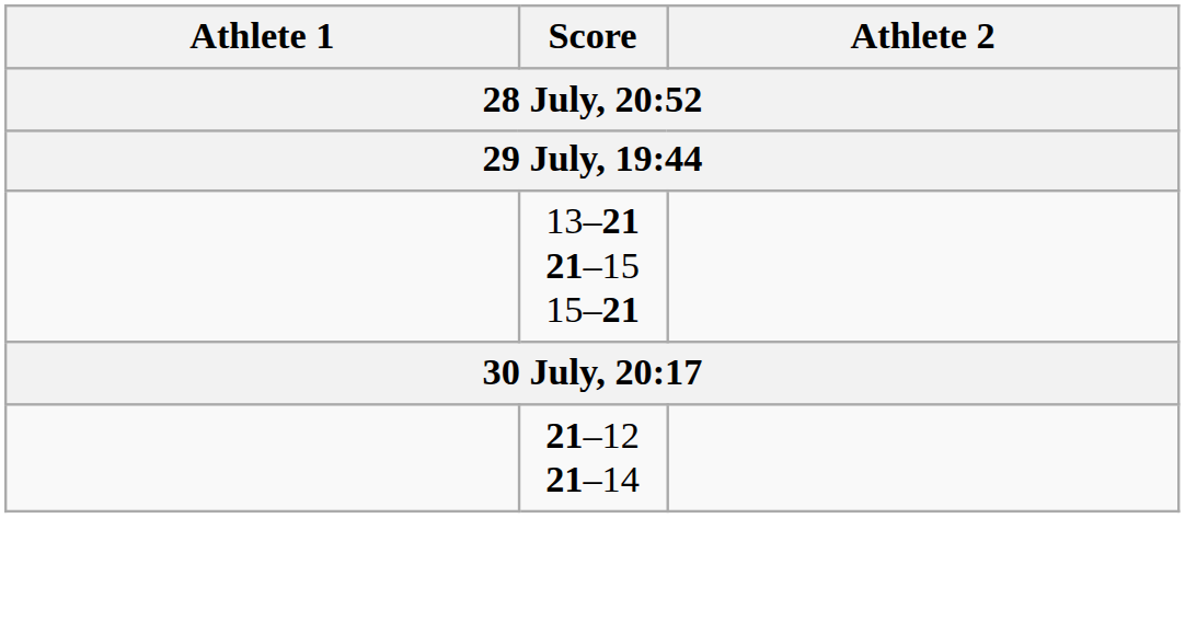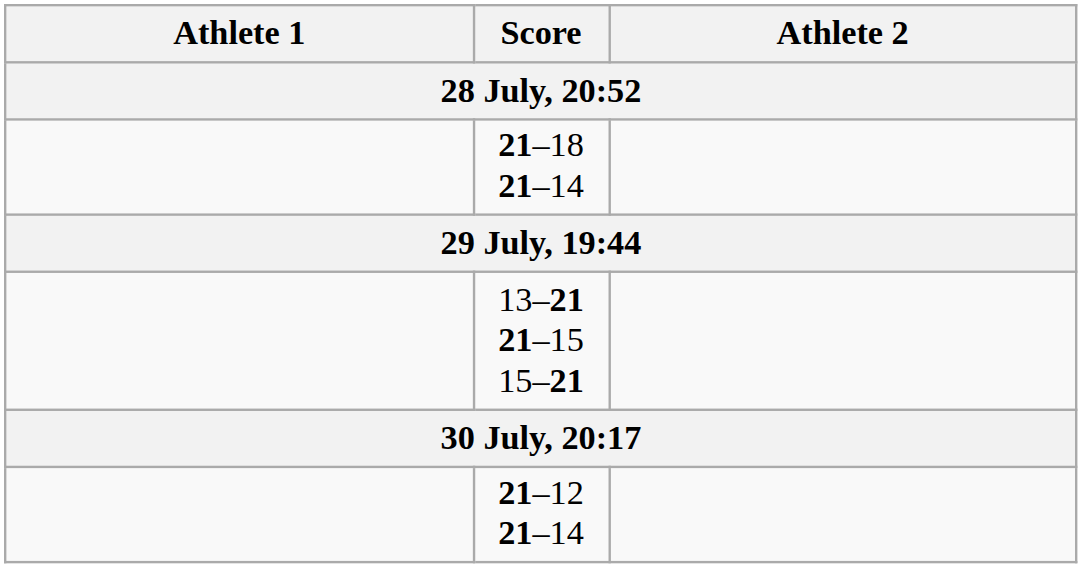 <table class="wikitable" style="text-align: center; font-size:90% ">
 <tr>
 <th align="right" width="190">Athlete 1</th>
 <th width="50">Score</th>
 <th align="left" width="190">Athlete 2</th>
 </tr>
 <tr>
 <th colspan=3>28 July, 20:52</th>
+</tr>
+<tr>
+<td align=right><strong></strong></td>
+<td align=center><strong>21</strong>–18<br><strong>21</strong>–14</td>
+<td align=left></td>
 </tr>
 <tr>
 <th colspan=3>29 July, 19:44</th>
 </tr>
 <tr>
 <td align=right></td>
 <td align=center>13–<strong>21</strong><br><strong>21</strong>–15<br>15–<strong>21</strong></td>
 <td align=left><strong></strong></td>
 </tr>
 <tr>
 <th colspan=3>30 July, 20:17</th>
 </tr>
 <tr>
 <td align=right><strong></strong></td>
 <td align=center><strong>21</strong>–12<br><strong>21</strong>–14</td>
 <td align=left></td>
 </tr>
 </table>
